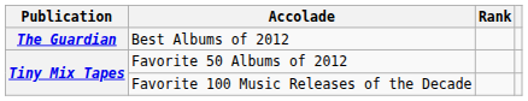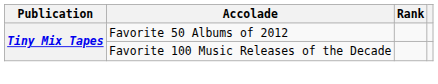 <table class="wikitable plainrowheaders">
 <tr>
 <th>Publication</th>
 <th>Accolade</th>
 <th>Rank</th>
 <th class="unsortable"></th>
-</tr>
-<tr>
-<th scope="row"><em><a href='#'>The Guardian</a></em></th>
-<td>Best Albums of 2012</td>
-<td></td>
-<td></td>
 </tr>
 <tr>
 <th scope="row" rowspan="2"><em><a href='#'>Tiny Mix Tapes</a></em></th>
 <td>Favorite 50 Albums of 2012</td>
 <td></td>
 <td></td>
 </tr>
 <tr>
 <td>Favorite 100 Music Releases of the Decade</td>
 <td></td>
 <td></td>
 </tr>
 </table>
